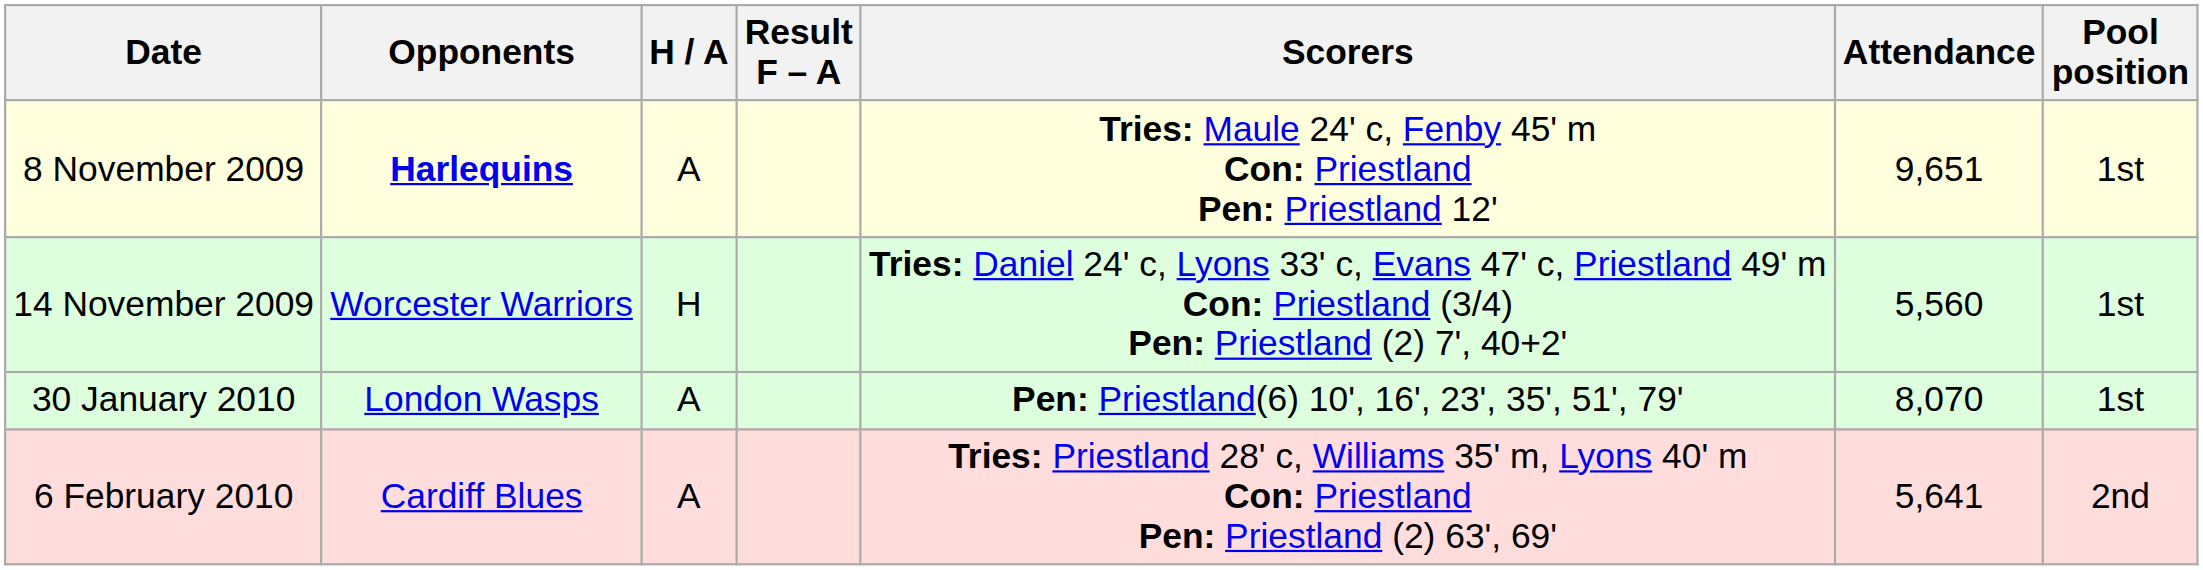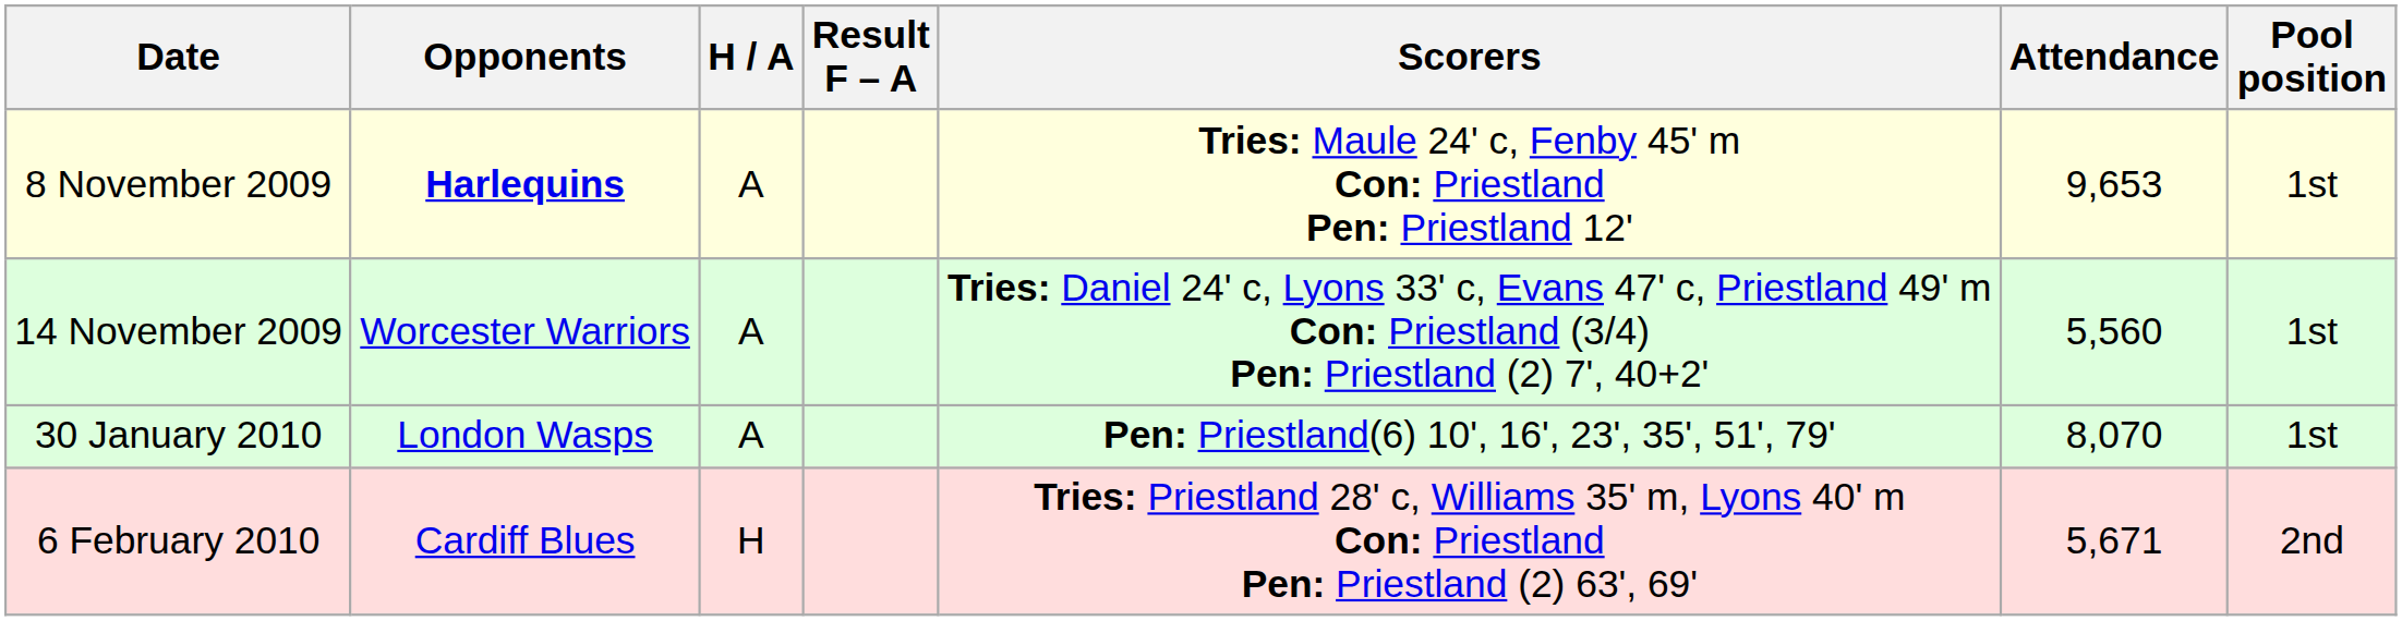 <table class="wikitable" style="text-align:center">
 <tr>
 <th>Date</th>
 <th>Opponents</th>
 <th>H / A</th>
 <th>Result<br>F – A</th>
 <th>Scorers</th>
 <th>Attendance</th>
 <th>Pool<br>position</th>
 </tr>
 <tr bgcolor="#ffffdd">
 <td>8 November 2009</td>
 <td><strong><a href='#'>Harlequins</a></strong></td>
 <td>A</td>
 <td></td>
 <td><strong>Tries:</strong> <a href='#'>Maule</a> 24' c, <a href='#'>Fenby</a> 45' m<br><strong>Con:</strong> <a href='#'>Priestland</a><br><strong>Pen:</strong> <a href='#'>Priestland</a> 12'</td>
-<td>9,651</td>
+<td>9,653</td>
 <td>1st</td>
 </tr>
 <tr bgcolor="#ddffdd">
 <td>14 November 2009</td>
 <td><a href='#'>Worcester Warriors</a></td>
-<td>H</td>
+<td>A</td>
 <td></td>
 <td><strong>Tries:</strong> <a href='#'>Daniel</a> 24' c, <a href='#'>Lyons</a> 33' c, <a href='#'>Evans</a> 47' c, <a href='#'>Priestland</a> 49' m<br><strong>Con:</strong> <a href='#'>Priestland</a> (3/4)<br><strong>Pen:</strong> <a href='#'>Priestland</a> (2) 7', 40+2'</td>
 <td>5,560</td>
 <td>1st</td>
 </tr>
 <tr bgcolor="ddffdd">
 <td>30 January 2010</td>
 <td><a href='#'>London Wasps</a></td>
 <td>A</td>
 <td></td>
 <td><strong>Pen:</strong> <a href='#'>Priestland</a>(6) 10', 16', 23', 35', 51', 79'</td>
 <td>8,070</td>
 <td>1st</td>
 </tr>
 <tr bgcolor="ffdddd">
 <td>6 February 2010</td>
 <td><a href='#'>Cardiff Blues</a></td>
-<td>A</td>
+<td>H</td>
 <td></td>
 <td><strong>Tries:</strong> <a href='#'>Priestland</a> 28' c, <a href='#'>Williams</a> 35' m, <a href='#'>Lyons</a> 40' m<br><strong>Con:</strong> <a href='#'>Priestland</a><br><strong>Pen:</strong> <a href='#'>Priestland</a> (2) 63', 69'</td>
-<td>5,641</td>
+<td>5,671</td>
 <td>2nd</td>
 </tr>
 </table>
